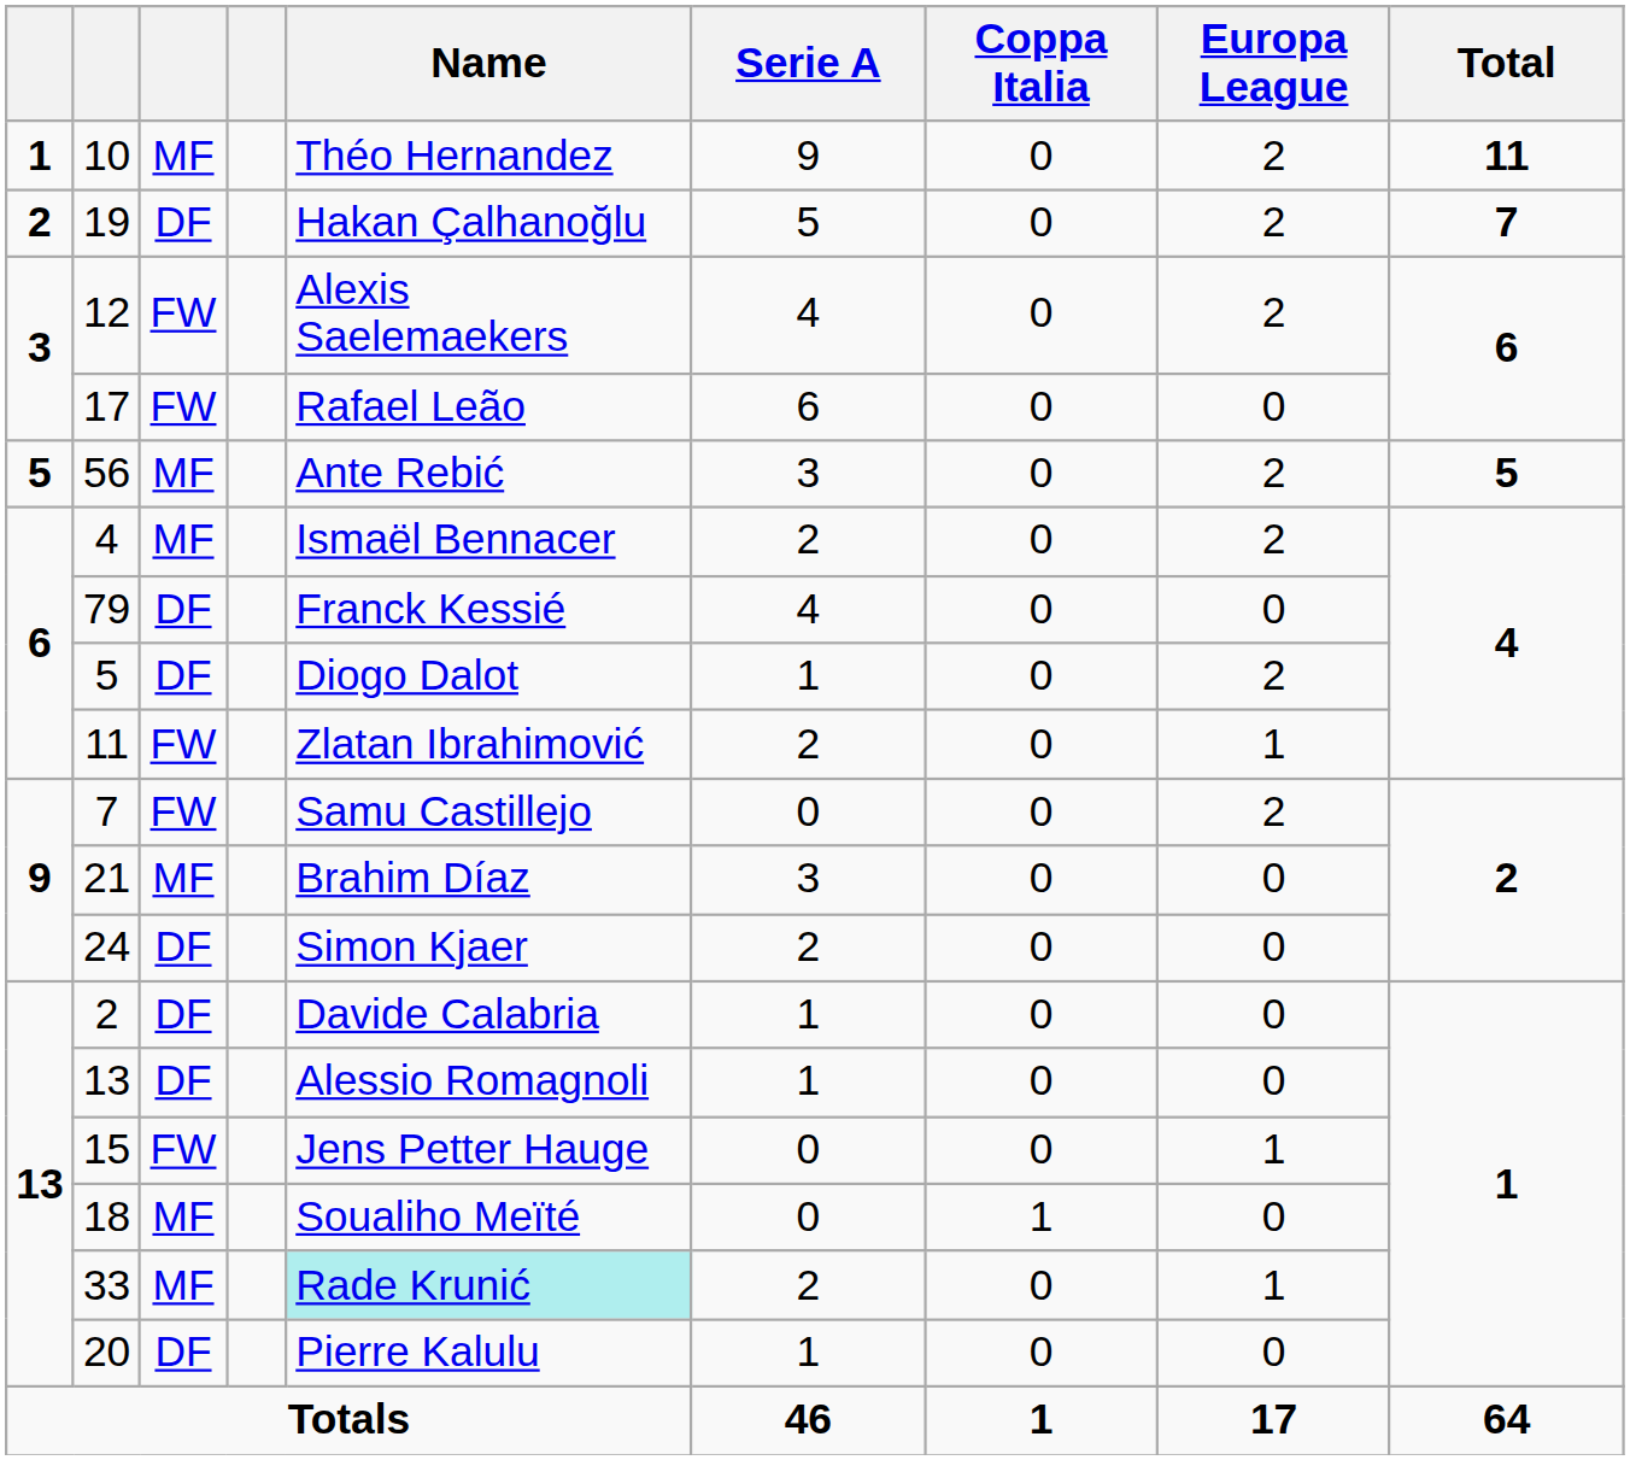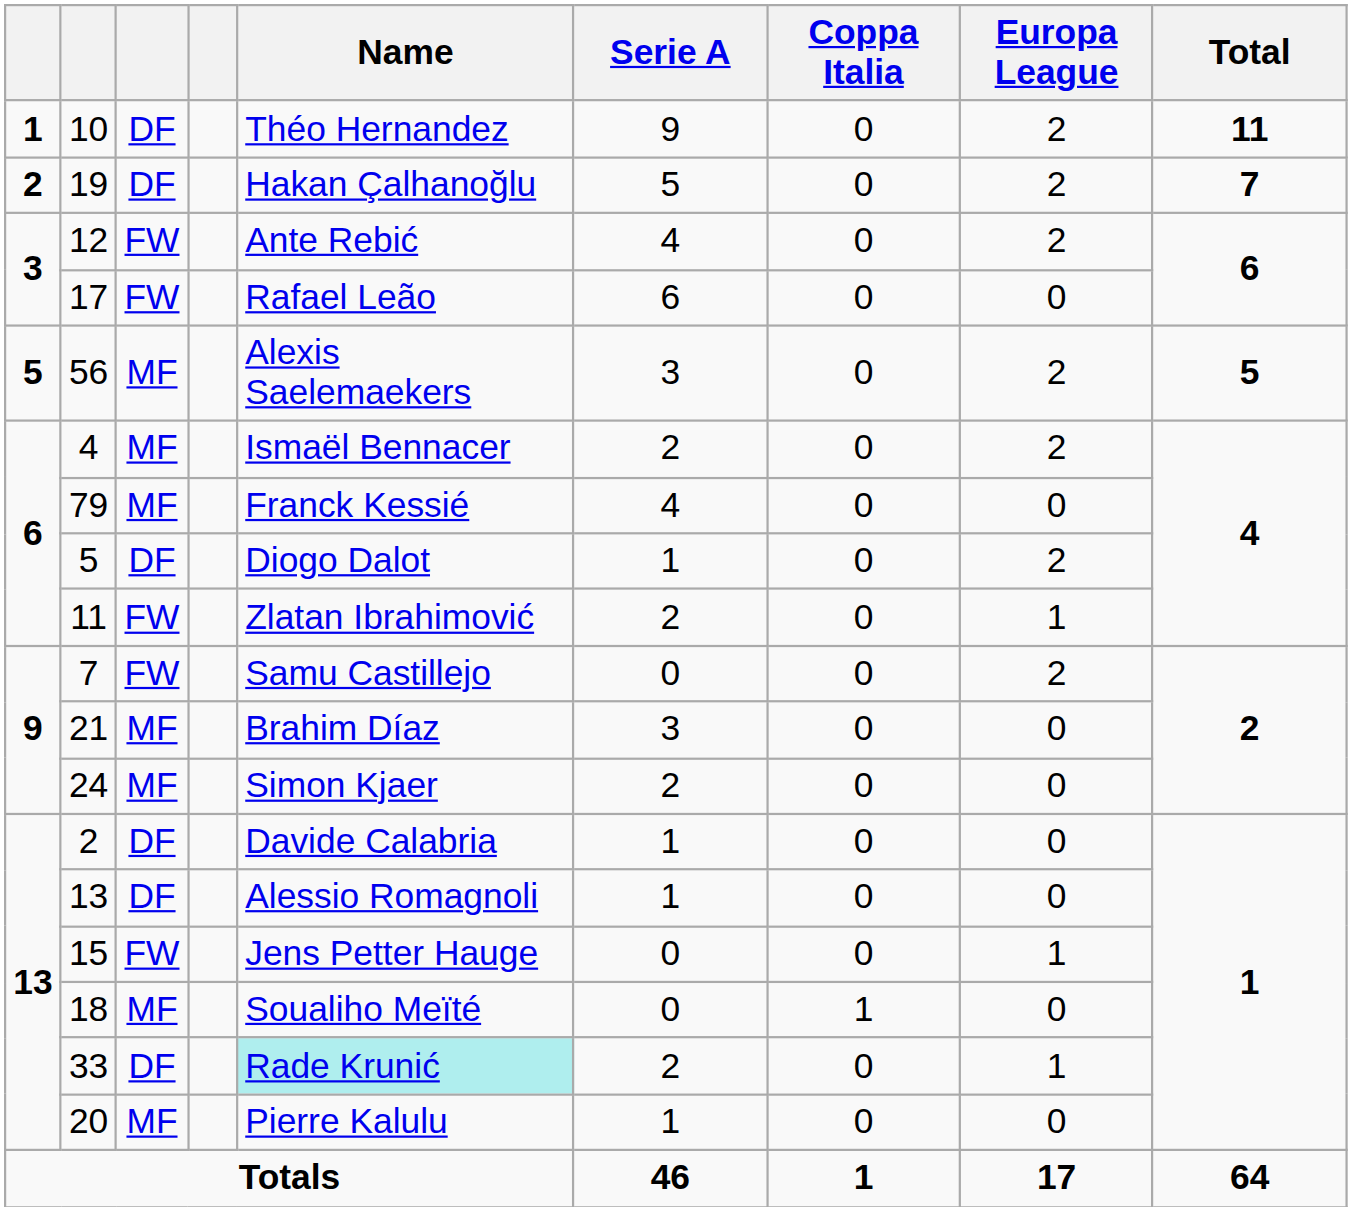 <table class="wikitable" style="text-align:center">
 <tr>
 <th width=15></th>
 <th width=15></th>
 <th width=15></th>
 <th width=15></th>
 <th width=145>Name</th>
 <th width=80><a href='#'>Serie A</a></th>
 <th width=80><a href='#'>Coppa Italia</a></th>
 <th width=80><a href='#'>Europa League</a></th>
 <th width=80>Total</th>
 </tr>
 <tr>
 <td><strong>1</strong></td>
 <td>10</td>
-<td><a href='#'>MF</a></td>
+<td><a href='#'>DF</a></td>
 <td></td>
 <td align=left><a href='#'>Théo Hernandez</a></td>
 <td>9</td>
 <td>0</td>
 <td>2</td>
 <td><strong>11</strong></td>
 </tr>
 <tr>
 <td><strong>2</strong></td>
 <td>19</td>
 <td><a href='#'>DF</a></td>
 <td></td>
 <td align=left><a href='#'>Hakan Çalhanoğlu</a></td>
 <td>5</td>
 <td>0</td>
 <td>2</td>
 <td><strong>7</strong></td>
 </tr>
 <tr>
 <td rowspan=2><strong>3</strong></td>
 <td>12</td>
 <td><a href='#'>FW</a></td>
 <td></td>
-<td align=left><a href='#'>Alexis Saelemaekers</a></td>
+<td align=left><a href='#'>Ante Rebić</a></td>
 <td>4</td>
 <td>0</td>
 <td>2</td>
 <td rowspan=2><strong>6</strong></td>
 </tr>
 <tr>
 <td>17</td>
 <td><a href='#'>FW</a></td>
 <td></td>
 <td align=left><a href='#'>Rafael Leão</a></td>
 <td>6</td>
 <td>0</td>
 <td>0</td>
 </tr>
 <tr>
 <td><strong>5</strong></td>
 <td>56</td>
 <td><a href='#'>MF</a></td>
 <td></td>
-<td align=left><a href='#'>Ante Rebić</a></td>
+<td align=left><a href='#'>Alexis Saelemaekers</a></td>
 <td>3</td>
 <td>0</td>
 <td>2</td>
 <td><strong>5</strong></td>
 </tr>
 <tr>
 <td rowspan=4><strong>6</strong></td>
 <td>4</td>
 <td><a href='#'>MF</a></td>
 <td></td>
 <td align=left><a href='#'>Ismaël Bennacer</a></td>
 <td>2</td>
 <td>0</td>
 <td>2</td>
 <td rowspan=4><strong>4</strong></td>
 </tr>
 <tr>
 <td>79</td>
-<td><a href='#'>DF</a></td>
+<td><a href='#'>MF</a></td>
 <td></td>
 <td align=left><a href='#'>Franck Kessié</a></td>
 <td>4</td>
 <td>0</td>
 <td>0</td>
 </tr>
 <tr>
 <td>5</td>
 <td><a href='#'>DF</a></td>
 <td></td>
 <td align=left><a href='#'>Diogo Dalot</a></td>
 <td>1</td>
 <td>0</td>
 <td>2</td>
 </tr>
 <tr>
 <td>11</td>
 <td><a href='#'>FW</a></td>
 <td></td>
 <td align=left><a href='#'>Zlatan Ibrahimović</a></td>
 <td>2</td>
 <td>0</td>
 <td>1</td>
 </tr>
 <tr>
 <td rowspan=3><strong>9</strong></td>
 <td>7</td>
 <td><a href='#'>FW</a></td>
 <td></td>
 <td align=left><a href='#'>Samu Castillejo</a></td>
 <td>0</td>
 <td>0</td>
 <td>2</td>
 <td rowspan=3><strong>2</strong></td>
 </tr>
 <tr>
 <td>21</td>
 <td><a href='#'>MF</a></td>
 <td></td>
 <td align=left><a href='#'>Brahim Díaz</a></td>
 <td>3</td>
 <td>0</td>
 <td>0</td>
 </tr>
 <tr>
 <td>24</td>
-<td><a href='#'>DF</a></td>
+<td><a href='#'>MF</a></td>
 <td></td>
 <td align=left><a href='#'>Simon Kjaer</a></td>
 <td>2</td>
 <td>0</td>
 <td>0</td>
 </tr>
 <tr>
 <td rowspan=6><strong>13</strong></td>
 <td>2</td>
 <td><a href='#'>DF</a></td>
 <td></td>
 <td align=left><a href='#'>Davide Calabria</a></td>
 <td>1</td>
 <td>0</td>
 <td>0</td>
 <td rowspan=6><strong>1</strong></td>
 </tr>
 <tr>
 <td>13</td>
 <td><a href='#'>DF</a></td>
 <td></td>
 <td align=left><a href='#'>Alessio Romagnoli</a></td>
 <td>1</td>
 <td>0</td>
 <td>0</td>
 </tr>
 <tr>
 <td>15</td>
 <td><a href='#'>FW</a></td>
 <td></td>
 <td align=left><a href='#'>Jens Petter Hauge</a></td>
 <td>0</td>
 <td>0</td>
 <td>1</td>
 </tr>
 <tr>
 <td>18</td>
 <td><a href='#'>MF</a></td>
 <td></td>
 <td align=left><a href='#'>Soualiho Meïté</a></td>
 <td>0</td>
 <td>1</td>
 <td>0</td>
 </tr>
 <tr>
 <td>33</td>
-<td><a href='#'>MF</a></td>
+<td><a href='#'>DF</a></td>
 <td></td>
 <td align=left style="background: paleturquoise;"><a href='#'>Rade Krunić</a></td>
 <td>2</td>
 <td>0</td>
 <td>1</td>
 </tr>
 <tr>
 <td>20</td>
-<td><a href='#'>DF</a></td>
+<td><a href='#'>MF</a></td>
 <td></td>
 <td align=left><a href='#'>Pierre Kalulu</a></td>
 <td>1</td>
 <td>0</td>
 <td>0</td>
 </tr>
 <tr>
 <td colspan=5><strong>Totals</strong></td>
 <td><strong>46</strong></td>
 <td><strong>1</strong></td>
 <td><strong>17</strong></td>
 <td><strong>64</strong></td>
 </tr>
 </table>
